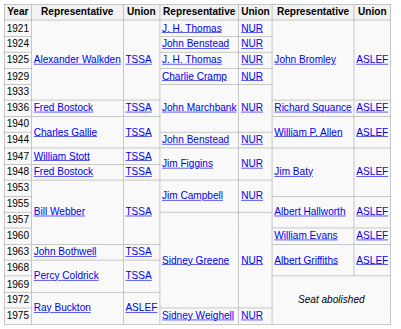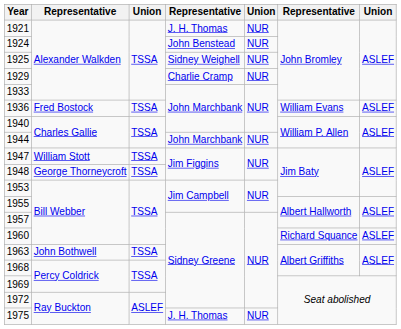 <table class="wikitable">
 <tr>
 <th>Year</th>
 <th>Representative</th>
 <th>Union</th>
 <th>Representative</th>
 <th>Union</th>
 <th>Representative</th>
 <th>Union</th>
 </tr>
 <tr>
 <td>1921</td>
 <td rowspan=5><a href='#'>Alexander Walkden</a></td>
 <td rowspan=5><a href='#'>TSSA</a></td>
 <td><a href='#'>J. H. Thomas</a></td>
 <td><a href='#'>NUR</a></td>
 <td rowspan=5><a href='#'>John Bromley</a></td>
 <td rowspan=5><a href='#'>ASLEF</a></td>
 </tr>
 <tr>
 <td>1924</td>
 <td><a href='#'>John Benstead</a></td>
 <td><a href='#'>NUR</a></td>
 </tr>
 <tr>
 <td>1925</td>
-<td><a href='#'>J. H. Thomas</a></td>
+<td><a href='#'>Sidney Weighell</a></td>
 <td><a href='#'>NUR</a></td>
 </tr>
 <tr>
 <td>1929</td>
 <td><a href='#'>Charlie Cramp</a></td>
 <td><a href='#'>NUR</a></td>
 </tr>
 <tr>
 <td>1933</td>
 <td rowspan=3><a href='#'>John Marchbank</a></td>
 <td rowspan=3><a href='#'>NUR</a></td>
 </tr>
 <tr>
 <td>1936</td>
 <td><a href='#'>Fred Bostock</a></td>
 <td><a href='#'>TSSA</a></td>
-<td><a href='#'>Richard Squance</a></td>
+<td><a href='#'>William Evans</a></td>
 <td><a href='#'>ASLEF</a></td>
 </tr>
 <tr>
 <td>1940</td>
 <td rowspan=2><a href='#'>Charles Gallie</a></td>
 <td rowspan=2><a href='#'>TSSA</a></td>
 <td rowspan=2><a href='#'>William P. Allen</a></td>
 <td rowspan=2><a href='#'>ASLEF</a></td>
 </tr>
 <tr>
 <td>1944</td>
-<td><a href='#'>John Benstead</a></td>
+<td><a href='#'>John Marchbank</a></td>
 <td><a href='#'>NUR</a></td>
 </tr>
 <tr>
 <td>1947</td>
 <td><a href='#'>William Stott</a></td>
 <td><a href='#'>TSSA</a></td>
 <td rowspan=2><a href='#'>Jim Figgins</a></td>
 <td rowspan=2><a href='#'>NUR</a></td>
 <td rowspan=3><a href='#'>Jim Baty</a></td>
 <td rowspan=3><a href='#'>ASLEF</a></td>
 </tr>
 <tr>
 <td>1948</td>
-<td><a href='#'>Fred Bostock</a></td>
+<td><a href='#'>George Thorneycroft</a></td>
 <td><a href='#'>TSSA</a></td>
 </tr>
 <tr>
 <td>1953</td>
 <td rowspan=4><a href='#'>Bill Webber</a></td>
 <td rowspan=4><a href='#'>TSSA</a></td>
 <td rowspan=2><a href='#'>Jim Campbell</a></td>
 <td rowspan=2><a href='#'>NUR</a></td>
 </tr>
 <tr>
 <td>1955</td>
 <td rowspan=2><a href='#'>Albert Hallworth</a></td>
 <td rowspan=2><a href='#'>ASLEF</a></td>
 </tr>
 <tr>
 <td>1957</td>
 <td rowspan=6><a href='#'>Sidney Greene</a></td>
 <td rowspan=6><a href='#'>NUR</a></td>
 </tr>
 <tr>
 <td>1960</td>
-<td><a href='#'>William Evans</a></td>
+<td><a href='#'>Richard Squance</a></td>
 <td><a href='#'>ASLEF</a></td>
 </tr>
 <tr>
 <td>1963</td>
 <td><a href='#'>John Bothwell</a></td>
 <td><a href='#'>TSSA</a></td>
 <td rowspan=2><a href='#'>Albert Griffiths</a></td>
 <td rowspan=2><a href='#'>ASLEF</a></td>
 </tr>
 <tr>
 <td>1968</td>
 <td rowspan=2><a href='#'>Percy Coldrick</a></td>
 <td rowspan=2><a href='#'>TSSA</a></td>
 </tr>
 <tr>
 <td>1969</td>
 <td rowspan=3 colspan=2 align="center"><em>Seat abolished</em></td>
 </tr>
 <tr>
 <td>1972</td>
 <td rowspan=2><a href='#'>Ray Buckton</a></td>
 <td rowspan=2><a href='#'>ASLEF</a></td>
 </tr>
 <tr>
 <td>1975</td>
-<td><a href='#'>Sidney Weighell</a></td>
+<td><a href='#'>J. H. Thomas</a></td>
 <td><a href='#'>NUR</a></td>
 </tr>
 </table>
